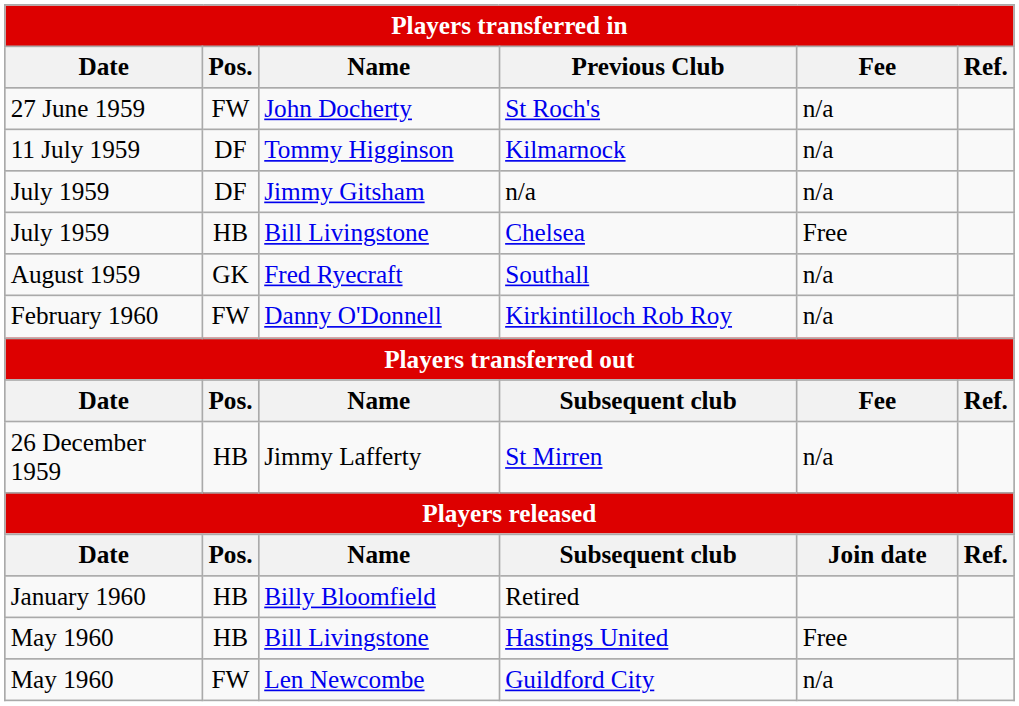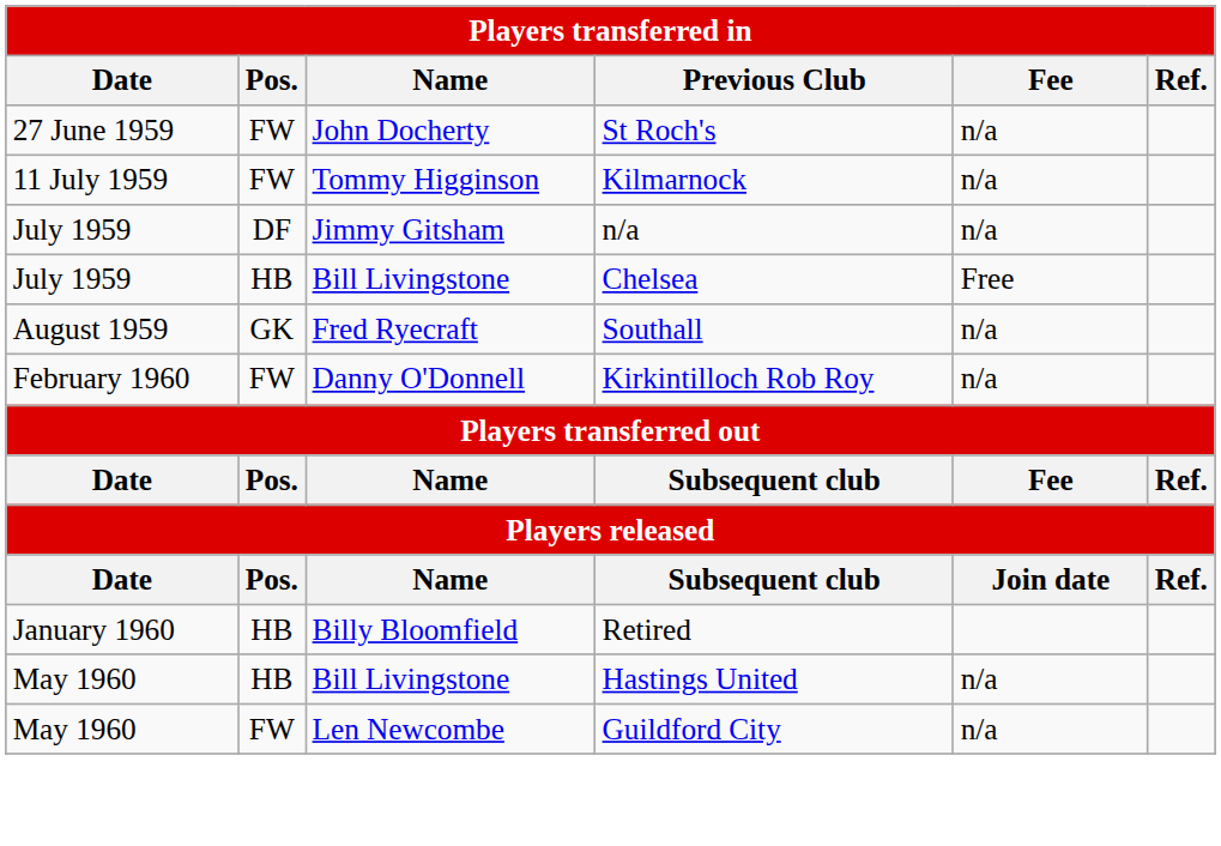 <table class="wikitable" style="font-size:95%;" cellpadding="1">
 <tr>
 <th colspan="6" style="background:#d00; color:white; text-align:center;">Players transferred in</th>
 </tr>
 <tr>
 <th style="width:140px;">Date</th>
 <th style="width:25px;">Pos.</th>
 <th style="width:175px;">Name</th>
 <th style="width:225px;">Previous Club</th>
 <th style="width:125px;">Fee</th>
 <th style="width:25px;">Ref.</th>
 </tr>
 <tr>
 <td>27 June 1959</td>
 <td style="text-align:center;">FW</td>
 <td> <a href='#'>John Docherty</a></td>
 <td> <a href='#'>St Roch's</a></td>
 <td>n/a</td>
 <td></td>
 </tr>
 <tr>
 <td>11 July 1959</td>
-<td style="text-align:center;">DF</td>
+<td style="text-align:center;">FW</td>
 <td> <a href='#'>Tommy Higginson</a></td>
 <td> <a href='#'>Kilmarnock</a></td>
 <td>n/a</td>
 <td></td>
 </tr>
 <tr>
 <td>July 1959</td>
 <td style="text-align:center;">DF</td>
 <td> <a href='#'>Jimmy Gitsham</a></td>
 <td>n/a</td>
 <td>n/a</td>
 <td></td>
 </tr>
 <tr>
 <td>July 1959</td>
 <td style="text-align:center;">HB</td>
 <td> <a href='#'>Bill Livingstone</a></td>
 <td> <a href='#'>Chelsea</a></td>
 <td>Free</td>
 <td></td>
 </tr>
 <tr>
 <td>August 1959</td>
 <td style="text-align:center;">GK</td>
 <td> <a href='#'>Fred Ryecraft</a></td>
 <td> <a href='#'>Southall</a></td>
 <td>n/a</td>
 <td></td>
 </tr>
 <tr>
 <td>February 1960</td>
 <td style="text-align:center;">FW</td>
 <td> <a href='#'>Danny O'Donnell</a></td>
 <td> <a href='#'>Kirkintilloch Rob Roy</a></td>
 <td>n/a</td>
 <td></td>
 </tr>
 <tr>
 <th colspan="6" style="background:#d00; color:white; text-align:center;">Players transferred out</th>
 </tr>
 <tr>
 <th>Date</th>
 <th>Pos.</th>
 <th>Name</th>
 <th>Subsequent club</th>
 <th>Fee</th>
 <th>Ref.</th>
 </tr>
 <tr>
-<td>26 December 1959</td>
-<td style="text-align:center;">HB</td>
-<td> Jimmy Lafferty</td>
-<td> <a href='#'>St Mirren</a></td>
-<td>n/a</td>
-<td></td>
-</tr>
-<tr>
 <th colspan="6" style="background:#d00; color:white; text-align:center;">Players released</th>
 </tr>
 <tr>
 <th>Date</th>
 <th>Pos.</th>
 <th>Name</th>
 <th>Subsequent club</th>
 <th>Join date</th>
 <th>Ref.</th>
 </tr>
 <tr>
 <td>January 1960</td>
 <td style="text-align:center;">HB</td>
 <td> <a href='#'>Billy Bloomfield</a></td>
 <td>Retired</td>
 <td></td>
 <td></td>
 </tr>
 <tr>
 <td>May 1960</td>
 <td style="text-align:center;">HB</td>
 <td> <a href='#'>Bill Livingstone</a></td>
 <td> <a href='#'>Hastings United</a></td>
-<td>Free</td>
+<td>n/a</td>
 <td></td>
 </tr>
 <tr>
 <td>May 1960</td>
 <td style="text-align:center;">FW</td>
 <td> <a href='#'>Len Newcombe</a></td>
 <td> <a href='#'>Guildford City</a></td>
 <td>n/a</td>
 <td></td>
 </tr>
 </table>
